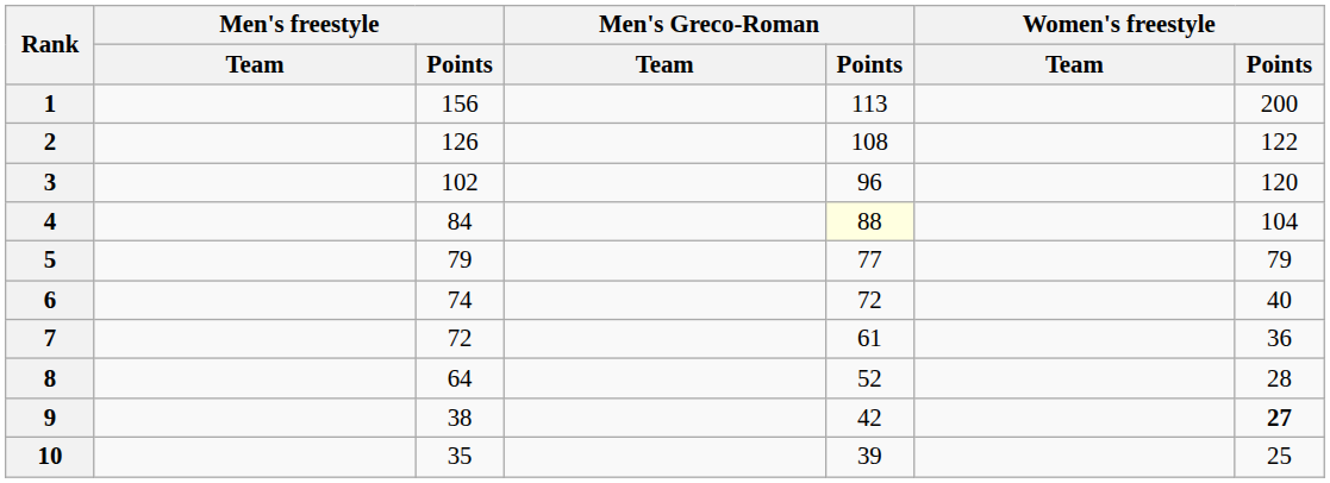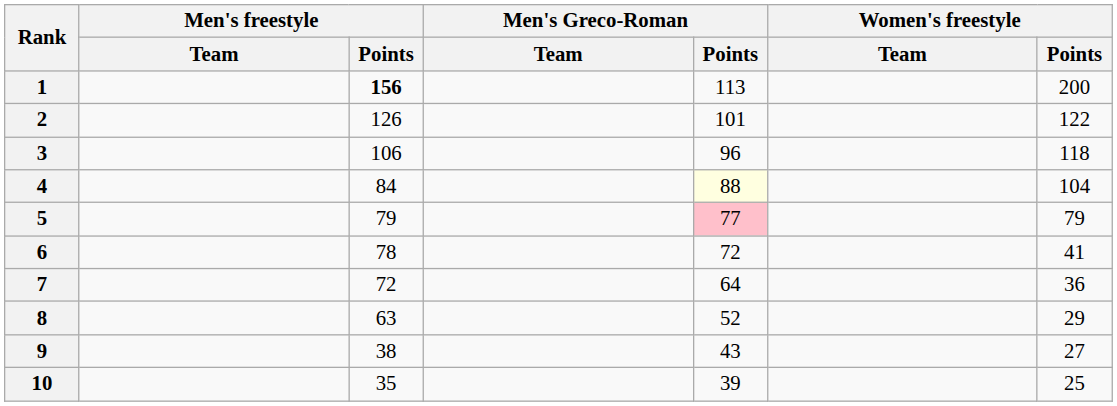 <table class="wikitable" style="text-align:center;">
 <tr>
 <th width=50 rowspan="2">Rank</th>
 <th colspan="2">Men's freestyle</th>
 <th colspan="2">Men's Greco-Roman</th>
 <th colspan="2">Women's freestyle</th>
 </tr>
 <tr>
 <th width=200>Team</th>
 <th width=50>Points</th>
 <th width=200>Team</th>
 <th width=50>Points</th>
 <th width=200>Team</th>
 <th width=50>Points</th>
 </tr>
 <tr>
 <th>1</th>
 <td align=left></td>
-<td>156</td>
+<td><strong>156</strong></td>
 <td align=left></td>
 <td>113</td>
 <td align=left></td>
 <td>200</td>
 </tr>
 <tr>
 <th>2</th>
 <td align=left></td>
 <td>126</td>
 <td align=left></td>
-<td>108</td>
+<td>101</td>
 <td align=left></td>
 <td>122</td>
 </tr>
 <tr>
 <th>3</th>
 <td align=left></td>
-<td>102</td>
+<td>106</td>
 <td align=left></td>
 <td>96</td>
 <td align=left></td>
-<td>120</td>
+<td>118</td>
 </tr>
 <tr>
 <th>4</th>
 <td align=left></td>
 <td>84</td>
 <td align=left></td>
 <td style="background: lightyellow;">88</td>
 <td align=left></td>
 <td>104</td>
 </tr>
 <tr>
 <th>5</th>
 <td align=left></td>
 <td>79</td>
 <td align=left></td>
-<td>77</td>
+<td style="background: pink;">77</td>
 <td align=left></td>
 <td>79</td>
 </tr>
 <tr>
 <th>6</th>
 <td align=left></td>
-<td>74</td>
+<td>78</td>
 <td align=left></td>
 <td>72</td>
 <td align=left></td>
-<td>40</td>
+<td>41</td>
 </tr>
 <tr>
 <th>7</th>
 <td align=left></td>
 <td>72</td>
 <td align=left></td>
-<td>61</td>
+<td>64</td>
 <td align=left></td>
 <td>36</td>
 </tr>
 <tr>
 <th>8</th>
 <td align=left></td>
-<td>64</td>
+<td>63</td>
 <td align=left></td>
 <td>52</td>
 <td align=left></td>
-<td>28</td>
+<td>29</td>
 </tr>
 <tr>
 <th>9</th>
 <td align=left></td>
 <td>38</td>
 <td align=left></td>
-<td>42</td>
+<td>43</td>
 <td align=left></td>
-<td><strong>27</strong></td>
+<td>27</td>
 </tr>
 <tr>
 <th>10</th>
 <td align=left></td>
 <td>35</td>
 <td align=left></td>
 <td>39</td>
 <td align=left></td>
 <td>25</td>
 </tr>
 </table>
